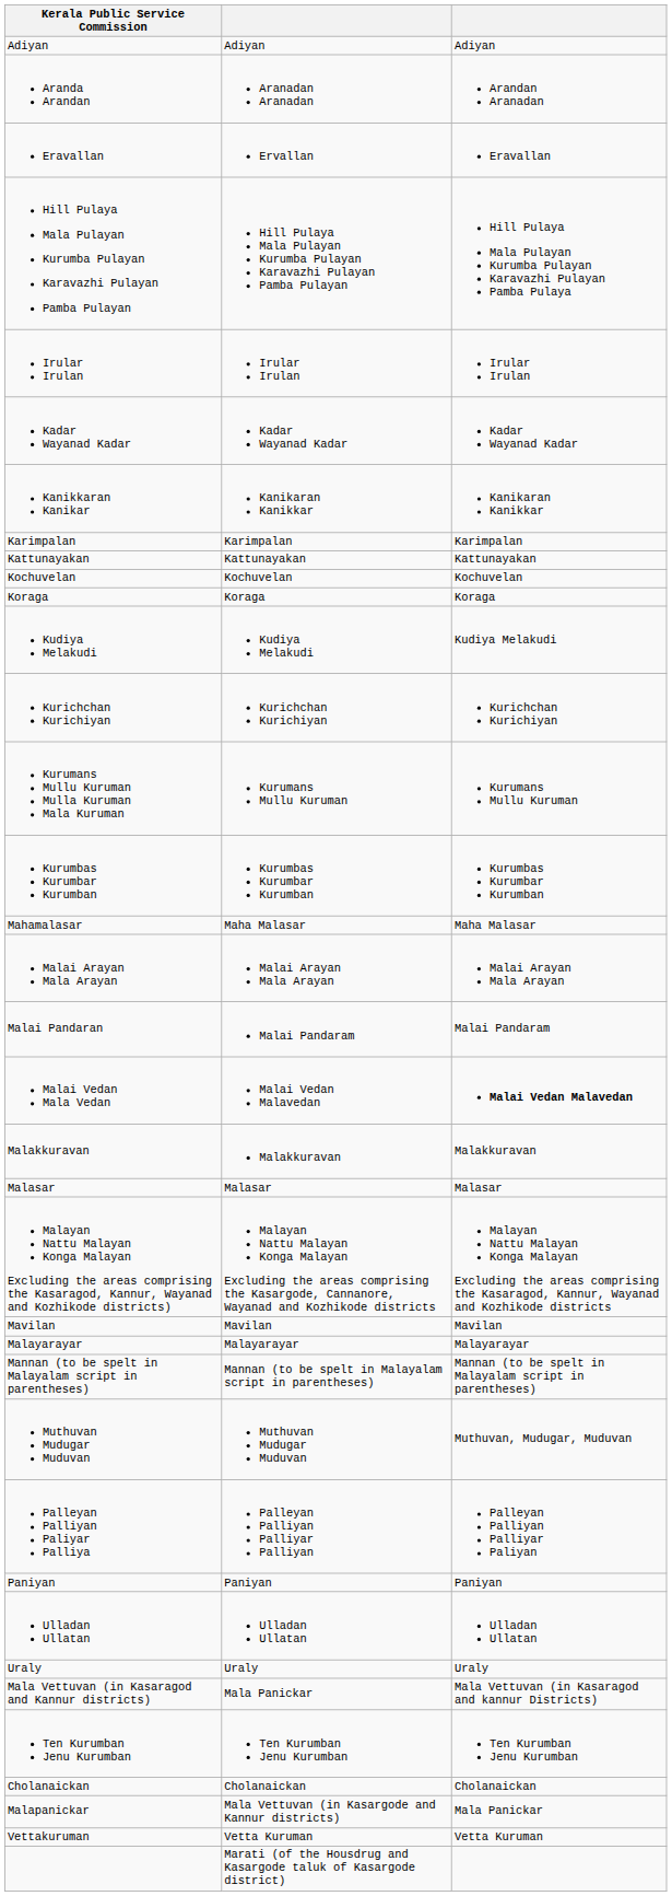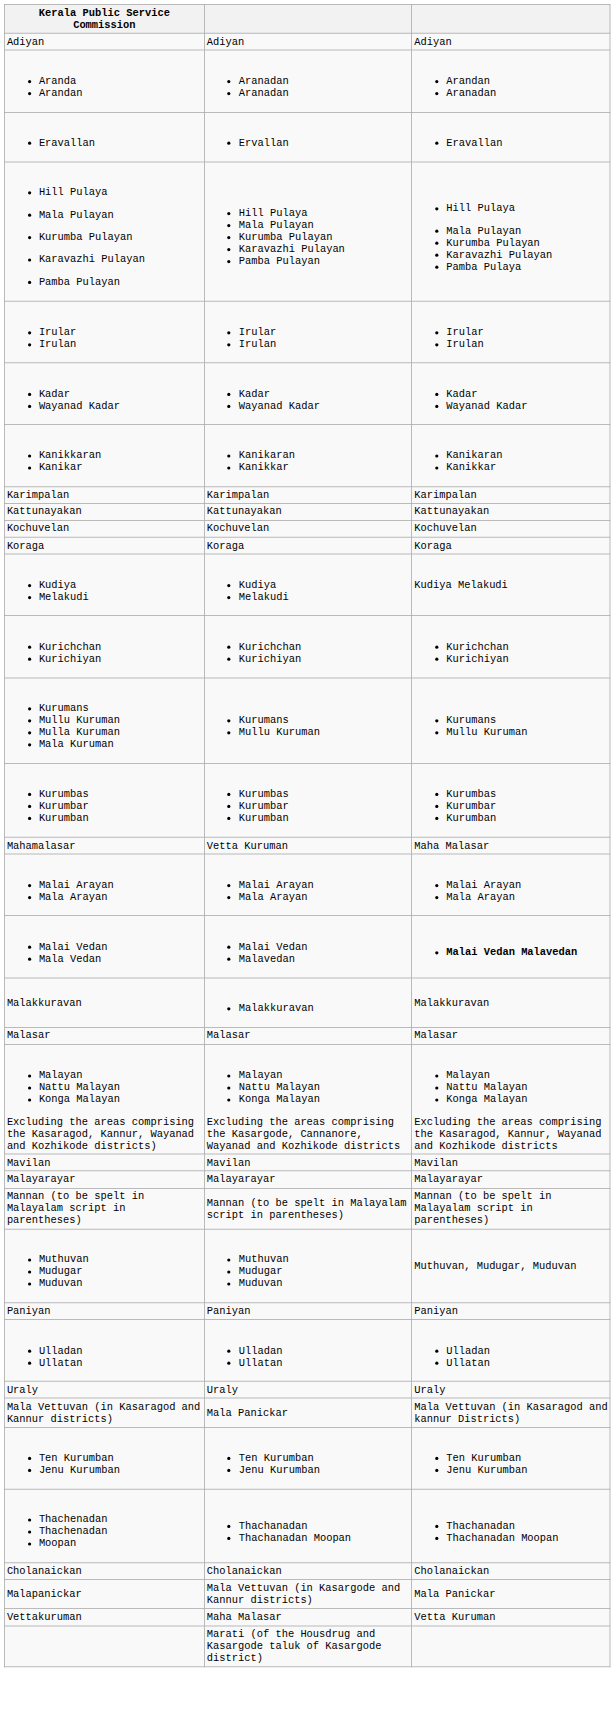 <table class="wikitable" style="width: 60%;">
 <tr>
 <th>Kerala Public Service Commission</th>
 <th></th>
 <th></th>
 </tr>
 <tr>
 <td>Adiyan</td>
 <td>Adiyan</td>
 <td>Adiyan</td>
 </tr>
 <tr>
 <td><br><ul><li>Aranda</li><li>Arandan</li></ul></td>
 <td><br><ul><li>Aranadan</li><li>Aranadan</li></ul></td>
 <td><br><ul><li>Arandan</li><li>Aranadan</li></ul></td>
 </tr>
 <tr>
 <td><br><ul><li>Eravallan</li></ul></td>
 <td><br><ul><li>Ervallan</li></ul></td>
 <td><br><ul><li>Eravallan</li></ul></td>
 </tr>
 <tr>
 <td><br><ul><li>Hill Pulaya</li></ul><ul><li>Mala Pulayan</li></ul><ul><li>Kurumba Pulayan</li></ul><ul><li>Karavazhi Pulayan</li></ul><ul><li>Pamba Pulayan</li></ul></td>
 <td><br><ul><li>Hill Pulaya</li><li>Mala Pulayan</li><li>Kurumba Pulayan</li><li>Karavazhi Pulayan</li><li>Pamba Pulayan</li></ul></td>
 <td><br><ul><li>Hill Pulaya</li></ul><ul><li>Mala Pulayan</li><li>Kurumba Pulayan</li><li>Karavazhi Pulayan</li><li>Pamba Pulaya</li></ul></td>
 </tr>
 <tr>
 <td><br><ul><li>Irular</li><li>Irulan</li></ul></td>
 <td><br><ul><li>Irular</li><li>Irulan</li></ul></td>
 <td><br><ul><li>Irular</li><li>Irulan</li></ul></td>
 </tr>
 <tr>
 <td><br><ul><li>Kadar</li><li>Wayanad Kadar</li></ul></td>
 <td><br><ul><li>Kadar</li><li>Wayanad Kadar</li></ul></td>
 <td><br><ul><li>Kadar</li><li>Wayanad Kadar</li></ul></td>
 </tr>
 <tr>
 <td><br><ul><li>Kanikkaran</li><li>Kanikar</li></ul></td>
 <td><br><ul><li>Kanikaran</li><li>Kanikkar</li></ul></td>
 <td><br><ul><li>Kanikaran</li><li>Kanikkar</li></ul></td>
 </tr>
 <tr>
 <td>Karimpalan</td>
 <td>Karimpalan</td>
 <td>Karimpalan</td>
 </tr>
 <tr>
 <td>Kattunayakan</td>
 <td>Kattunayakan</td>
 <td>Kattunayakan</td>
 </tr>
 <tr>
 <td>Kochuvelan</td>
 <td>Kochuvelan</td>
 <td>Kochuvelan</td>
 </tr>
 <tr>
 <td>Koraga</td>
 <td>Koraga</td>
 <td>Koraga</td>
 </tr>
 <tr>
 <td><br><ul><li>Kudiya</li><li>Melakudi</li></ul></td>
 <td><br><ul><li>Kudiya</li><li>Melakudi</li></ul></td>
 <td>Kudiya Melakudi</td>
 </tr>
 <tr>
 <td><br><ul><li>Kurichchan</li><li>Kurichiyan</li></ul></td>
 <td><br><ul><li>Kurichchan</li><li>Kurichiyan</li></ul></td>
 <td><br><ul><li>Kurichchan</li><li>Kurichiyan</li></ul></td>
 </tr>
 <tr>
 <td><br><ul><li>Kurumans</li><li>Mullu Kuruman</li><li>Mulla Kuruman</li><li>Mala Kuruman</li></ul></td>
 <td><br><ul><li>Kurumans</li><li>Mullu Kuruman</li></ul></td>
 <td><br><ul><li>Kurumans</li><li>Mullu Kuruman</li></ul></td>
 </tr>
 <tr>
 <td><br><ul><li>Kurumbas</li><li>Kurumbar</li><li>Kurumban</li></ul></td>
 <td><br><ul><li>Kurumbas</li><li>Kurumbar</li><li>Kurumban</li></ul></td>
 <td><br><ul><li>Kurumbas</li><li>Kurumbar</li><li>Kurumban</li></ul></td>
 </tr>
 <tr>
 <td>Mahamalasar</td>
-<td>Maha Malasar</td>
+<td>Vetta Kuruman</td>
 <td>Maha Malasar</td>
 </tr>
 <tr>
 <td><br><ul><li>Malai Arayan</li><li>Mala Arayan</li></ul></td>
 <td><br><ul><li>Malai Arayan</li><li>Mala Arayan</li></ul></td>
 <td><br><ul><li>Malai Arayan</li><li>Mala Arayan</li></ul></td>
-</tr>
-<tr>
-<td>Malai Pandaran</td>
-<td><br><ul><li>Malai Pandaram</li></ul></td>
-<td>Malai Pandaram</td>
 </tr>
 <tr>
 <td><br><ul><li>Malai Vedan</li><li>Mala Vedan</li></ul></td>
 <td><br><ul><li>Malai Vedan</li><li>Malavedan</li></ul></td>
 <td><strong><br><ul><li>Malai Vedan Malavedan</li></ul></strong></td>
 </tr>
 <tr>
 <td>Malakkuravan</td>
 <td><br><ul><li>Malakkuravan</li></ul></td>
 <td>Malakkuravan</td>
 </tr>
 <tr>
 <td>Malasar</td>
 <td>Malasar</td>
 <td>Malasar</td>
 </tr>
 <tr>
 <td><br><ul><li>Malayan</li><li>Nattu Malayan</li><li>Konga Malayan</li></ul>Excluding the areas comprising the Kasaragod, Kannur, Wayanad and Kozhikode districts)</td>
 <td><br><ul><li>Malayan</li><li>Nattu Malayan</li><li>Konga Malayan</li></ul>Excluding the areas comprising the Kasargode, Cannanore, Wayanad and Kozhikode districts</td>
 <td><br><ul><li>Malayan</li><li>Nattu Malayan</li><li>Konga Malayan</li></ul>Excluding the areas comprising the Kasaragod, Kannur, Wayanad and Kozhikode districts</td>
 </tr>
 <tr>
 <td>Mavilan</td>
 <td>Mavilan</td>
 <td>Mavilan</td>
 </tr>
 <tr>
 <td>Malayarayar</td>
 <td>Malayarayar</td>
 <td>Malayarayar</td>
 </tr>
 <tr>
 <td>Mannan (to be spelt in Malayalam script in parentheses)</td>
 <td>Mannan (to be spelt in Malayalam script in parentheses)</td>
 <td>Mannan (to be spelt in Malayalam script in parentheses)</td>
 </tr>
 <tr>
 <td><br><ul><li>Muthuvan</li><li>Mudugar</li><li>Muduvan</li></ul></td>
 <td><br><ul><li>Muthuvan</li><li>Mudugar</li><li>Muduvan</li></ul></td>
 <td>Muthuvan, Mudugar, Muduvan</td>
 </tr>
 <tr>
-<td><br><ul><li>Palleyan</li><li>Palliyan</li><li>Paliyar</li><li>Palliya</li></ul></td>
-<td><br><ul><li>Palleyan</li><li>Palliyan</li><li>Palliyar</li><li>Palliyan</li></ul></td>
-<td><br><ul><li>Palleyan</li><li>Palliyan</li><li>Palliyar</li><li>Paliyan</li></ul></td>
-</tr>
-<tr>
 <td>Paniyan</td>
 <td>Paniyan</td>
 <td>Paniyan</td>
 </tr>
 <tr>
 <td><br><ul><li>Ulladan</li><li>Ullatan</li></ul></td>
 <td><br><ul><li>Ulladan</li><li>Ullatan</li></ul></td>
 <td><br><ul><li>Ulladan</li><li>Ullatan</li></ul></td>
 </tr>
 <tr>
 <td>Uraly</td>
 <td>Uraly</td>
 <td>Uraly</td>
 </tr>
 <tr>
 <td>Mala Vettuvan (in Kasaragod and Kannur districts)</td>
 <td>Mala Panickar</td>
 <td>Mala Vettuvan (in Kasaragod and kannur Districts)</td>
 </tr>
 <tr>
 <td><br><ul><li>Ten Kurumban</li><li>Jenu Kurumban</li></ul></td>
 <td><br><ul><li>Ten Kurumban</li><li>Jenu Kurumban</li></ul></td>
 <td><br><ul><li>Ten Kurumban</li><li>Jenu Kurumban</li></ul></td>
 </tr>
 <tr>
+<td><br><ul><li>Thachenadan</li><li>Thachenadan</li><li>Moopan</li></ul></td>
+<td><br><ul><li>Thachanadan</li><li>Thachanadan Moopan</li></ul></td>
+<td><br><ul><li>Thachanadan</li><li>Thachanadan Moopan</li></ul></td>
+</tr>
+<tr>
 <td>Cholanaickan</td>
 <td>Cholanaickan</td>
 <td>Cholanaickan</td>
 </tr>
 <tr>
 <td>Malapanickar</td>
 <td>Mala Vettuvan (in Kasargode and Kannur districts)</td>
 <td>Mala Panickar</td>
 </tr>
 <tr>
 <td>Vettakuruman</td>
-<td>Vetta Kuruman</td>
+<td>Maha Malasar</td>
 <td>Vetta Kuruman</td>
 </tr>
 <tr>
 <td></td>
 <td>Marati (of the Housdrug and Kasargode taluk of Kasargode district)</td>
 <td></td>
 </tr>
 </table>
